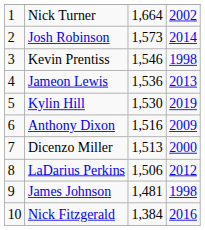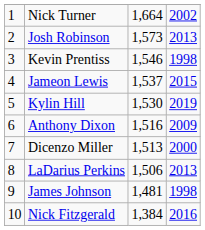 <table class="wikitable">
 <tr>
 </tr>
 <tr>
 <td>1</td>
 <td>Nick Turner</td>
 <td><abbr>1,664</abbr></td>
 <td><a href='#'>2002</a></td>
 </tr>
 <tr>
 <td>2</td>
 <td><a href='#'>Josh Robinson</a></td>
 <td><abbr>1,573</abbr></td>
-<td><a href='#'>2014</a></td>
+<td><a href='#'>2013</a></td>
 </tr>
 <tr>
 <td>3</td>
 <td>Kevin Prentiss</td>
 <td><abbr>1,546</abbr></td>
 <td><a href='#'>1998</a></td>
 </tr>
 <tr>
 <td>4</td>
 <td><a href='#'>Jameon Lewis</a></td>
-<td><abbr>1,536</abbr></td>
-<td><a href='#'>2013</a></td>
+<td><abbr>1,537</abbr></td>
+<td><a href='#'>2015</a></td>
 </tr>
 <tr>
 <td>5</td>
 <td><a href='#'>Kylin Hill</a></td>
 <td><abbr>1,530</abbr></td>
 <td><a href='#'>2019</a></td>
 </tr>
 <tr>
 <td>6</td>
 <td><a href='#'>Anthony Dixon</a></td>
 <td><abbr>1,516</abbr></td>
 <td><a href='#'>2009</a></td>
 </tr>
 <tr>
 <td>7</td>
 <td>Dicenzo Miller</td>
 <td><abbr>1,513</abbr></td>
 <td><a href='#'>2000</a></td>
 </tr>
 <tr>
 <td>8</td>
 <td><a href='#'>LaDarius Perkins</a></td>
 <td><abbr>1,506</abbr></td>
-<td><a href='#'>2012</a></td>
+<td><a href='#'>2013</a></td>
 </tr>
 <tr>
 <td>9</td>
 <td><a href='#'>James Johnson</a></td>
 <td><abbr>1,481</abbr></td>
 <td><a href='#'>1998</a></td>
 </tr>
 <tr>
 <td>10</td>
 <td><a href='#'>Nick Fitzgerald</a></td>
 <td><abbr>1,384</abbr></td>
 <td><a href='#'>2016</a></td>
 </tr>
 </table>
